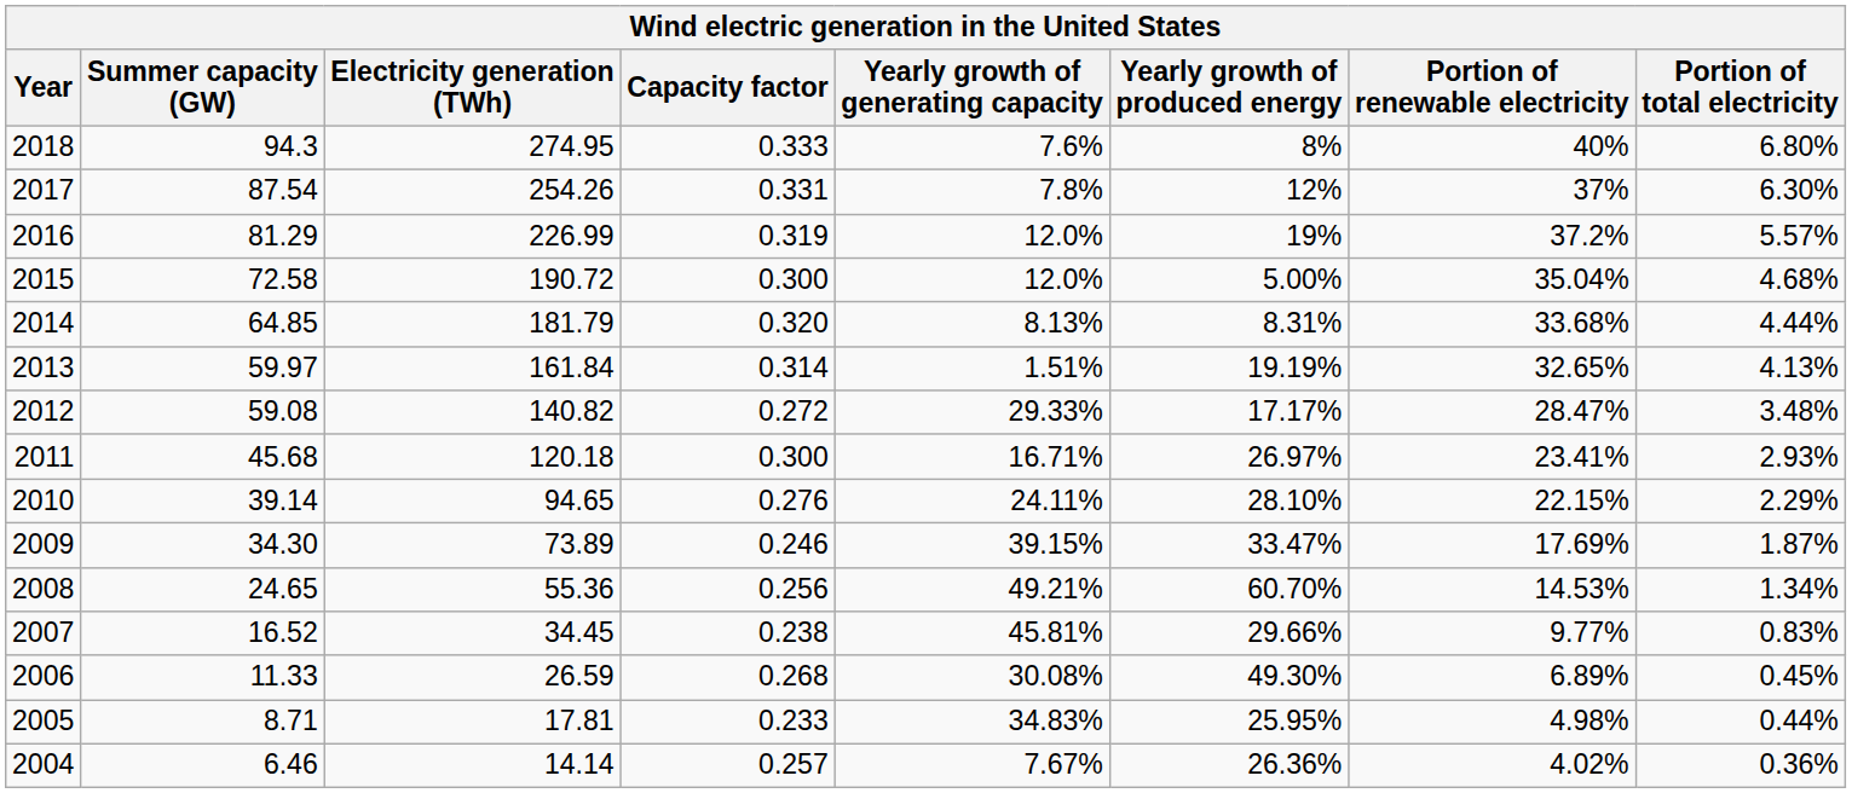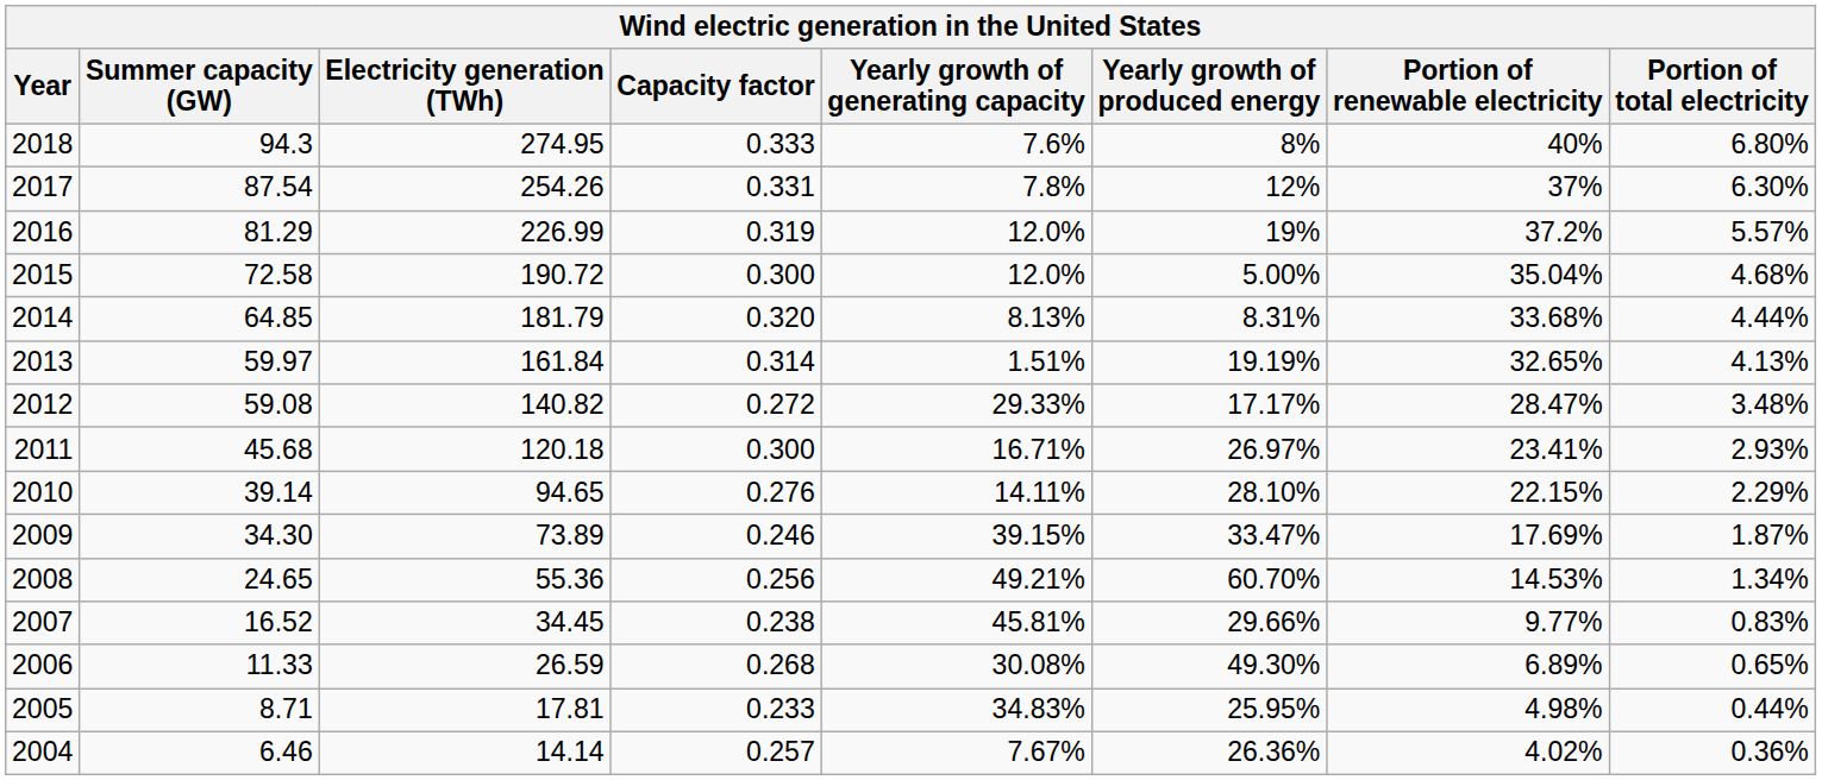 <table class="wikitable collapsible collapsed" style="text-align: right">
 <tr>
 <th colspan=8>Wind electric generation in the United States</th>
 </tr>
 <tr>
 <th>Year</th>
 <th>Summer capacity <br>(GW)</th>
 <th>Electricity generation<br> (TWh)</th>
 <th>Capacity factor</th>
 <th>Yearly growth of <br>generating capacity</th>
 <th>Yearly growth of <br>produced energy</th>
 <th>Portion of <br>renewable electricity</th>
 <th>Portion of <br>total electricity</th>
 </tr>
 <tr>
 <td>2018</td>
 <td>94.3</td>
 <td>274.95</td>
 <td>0.333</td>
 <td>7.6%</td>
 <td>8%</td>
 <td>40%</td>
 <td>6.80%</td>
 </tr>
 <tr>
 <td>2017</td>
 <td>87.54</td>
 <td>254.26</td>
 <td>0.331</td>
 <td>7.8%</td>
 <td>12%</td>
 <td>37%</td>
 <td>6.30%</td>
 </tr>
 <tr>
 <td>2016</td>
 <td>81.29</td>
 <td>226.99</td>
 <td>0.319</td>
 <td>12.0%</td>
 <td>19%</td>
 <td>37.2%</td>
 <td>5.57%</td>
 </tr>
 <tr>
 <td>2015</td>
 <td>72.58</td>
 <td>190.72</td>
 <td>0.300</td>
 <td>12.0%</td>
 <td>5.00%</td>
 <td>35.04%</td>
 <td>4.68%</td>
 </tr>
 <tr>
 <td>2014</td>
 <td>64.85</td>
 <td>181.79</td>
 <td>0.320</td>
 <td>8.13%</td>
 <td>8.31%</td>
 <td>33.68%</td>
 <td>4.44%</td>
 </tr>
 <tr>
 <td>2013</td>
 <td>59.97</td>
 <td>161.84</td>
 <td>0.314</td>
 <td>1.51%</td>
 <td>19.19%</td>
 <td>32.65%</td>
 <td>4.13%</td>
 </tr>
 <tr>
 <td>2012</td>
 <td>59.08</td>
 <td>140.82</td>
 <td>0.272</td>
 <td>29.33%</td>
 <td>17.17%</td>
 <td>28.47%</td>
 <td>3.48%</td>
 </tr>
 <tr>
 <td>2011</td>
 <td>45.68</td>
 <td>120.18</td>
 <td>0.300</td>
 <td>16.71%</td>
 <td>26.97%</td>
 <td>23.41%</td>
 <td>2.93%</td>
 </tr>
 <tr>
 <td>2010</td>
 <td>39.14</td>
 <td>94.65</td>
 <td>0.276</td>
-<td>24.11%</td>
+<td>14.11%</td>
 <td>28.10%</td>
 <td>22.15%</td>
 <td>2.29%</td>
 </tr>
 <tr>
 <td>2009</td>
 <td>34.30</td>
 <td>73.89</td>
 <td>0.246</td>
 <td>39.15%</td>
 <td>33.47%</td>
 <td>17.69%</td>
 <td>1.87%</td>
 </tr>
 <tr>
 <td>2008</td>
 <td>24.65</td>
 <td>55.36</td>
 <td>0.256</td>
 <td>49.21%</td>
 <td>60.70%</td>
 <td>14.53%</td>
 <td>1.34%</td>
 </tr>
 <tr>
 <td>2007</td>
 <td>16.52</td>
 <td>34.45</td>
 <td>0.238</td>
 <td>45.81%</td>
 <td>29.66%</td>
 <td>9.77%</td>
 <td>0.83%</td>
 </tr>
 <tr>
 <td>2006</td>
 <td>11.33</td>
 <td>26.59</td>
 <td>0.268</td>
 <td>30.08%</td>
 <td>49.30%</td>
 <td>6.89%</td>
-<td>0.45%</td>
+<td>0.65%</td>
 </tr>
 <tr>
 <td>2005</td>
 <td>8.71</td>
 <td>17.81</td>
 <td>0.233</td>
 <td>34.83%</td>
 <td>25.95%</td>
 <td>4.98%</td>
 <td>0.44%</td>
 </tr>
 <tr>
 <td>2004</td>
 <td>6.46</td>
 <td>14.14</td>
 <td>0.257</td>
 <td>7.67%</td>
 <td>26.36%</td>
 <td>4.02%</td>
 <td>0.36%</td>
 </tr>
 </table>
